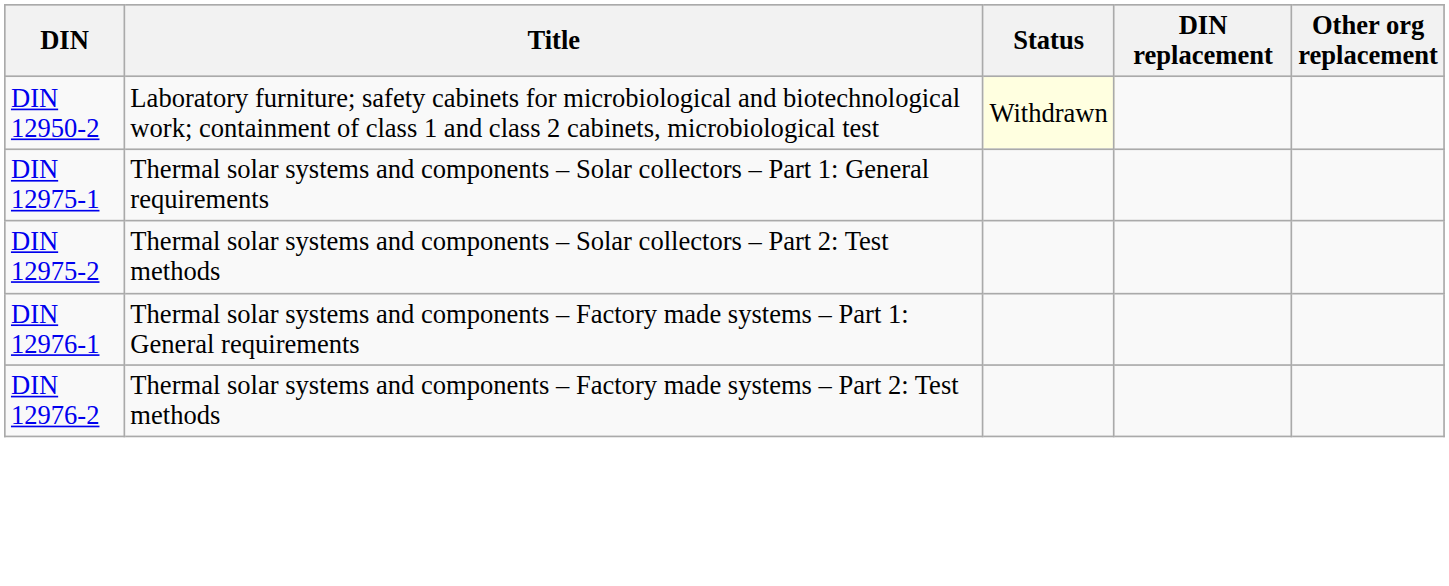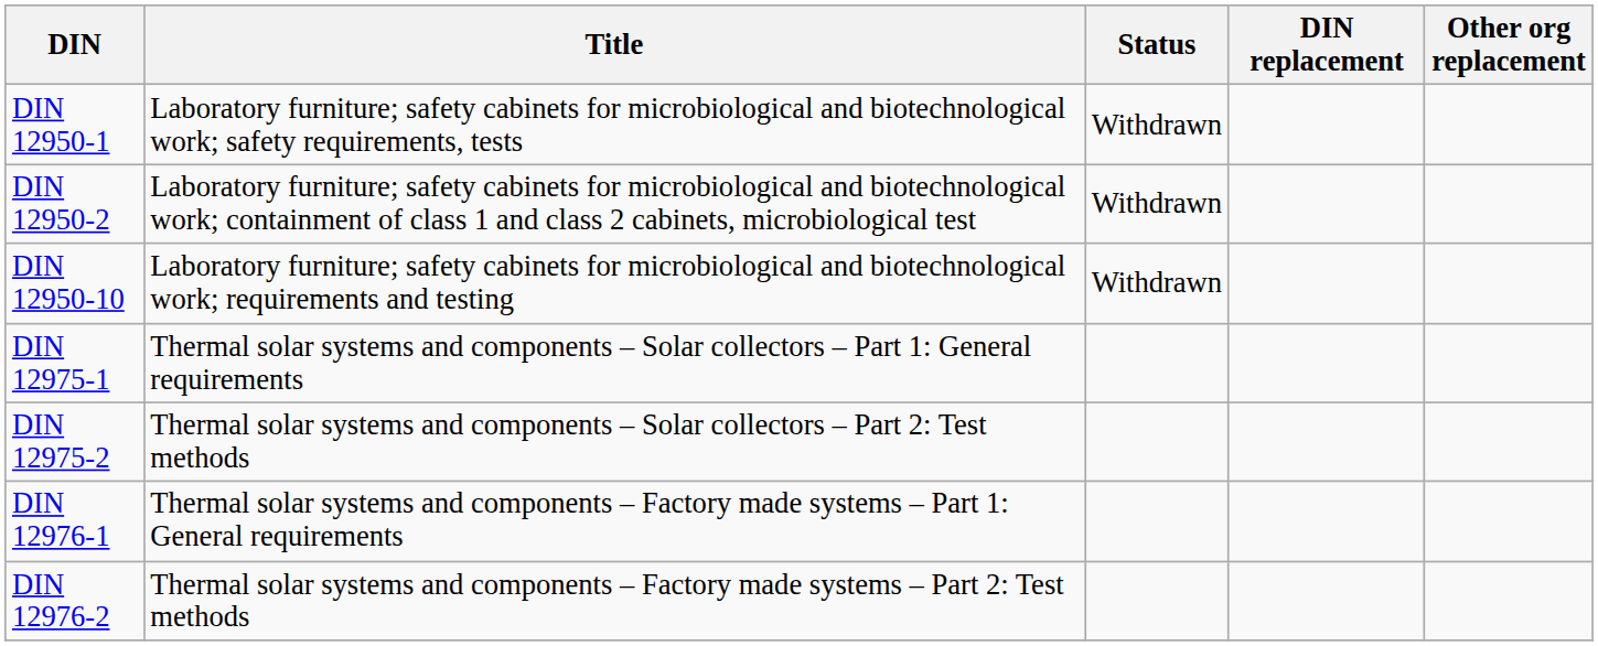 <table class="wikitable sortable">
 <tr>
 <th>DIN</th>
 <th>Title</th>
 <th>Status</th>
 <th>DIN replacement</th>
 <th>Other org<br>replacement</th>
 </tr>
 <tr>
+<td><a href='#'>DIN 12950-1</a></td>
+<td>Laboratory furniture; safety cabinets for microbiological and biotechnological work; safety requirements, tests</td>
+<td>Withdrawn</td>
+<td></td>
+<td></td>
+</tr>
+<tr>
 <td><a href='#'>DIN 12950-2</a></td>
 <td>Laboratory furniture; safety cabinets for microbiological and biotechnological work; containment of class 1 and class 2 cabinets, microbiological test</td>
-<td style="background: lightyellow;">Withdrawn</td>
+<td>Withdrawn</td>
+<td></td>
+<td></td>
+</tr>
+<tr>
+<td><a href='#'>DIN 12950-10</a></td>
+<td>Laboratory furniture; safety cabinets for microbiological and biotechnological work; requirements and testing</td>
+<td>Withdrawn</td>
 <td></td>
 <td></td>
 </tr>
 <tr>
 <td><a href='#'>DIN 12975-1</a></td>
 <td>Thermal solar systems and components – Solar collectors – Part 1: General requirements</td>
 <td></td>
 <td></td>
 <td></td>
 </tr>
 <tr>
 <td><a href='#'>DIN 12975-2</a></td>
 <td>Thermal solar systems and components – Solar collectors – Part 2: Test methods</td>
 <td></td>
 <td></td>
 <td></td>
 </tr>
 <tr>
 <td><a href='#'>DIN 12976-1</a></td>
 <td>Thermal solar systems and components – Factory made systems – Part 1: General requirements</td>
 <td></td>
 <td></td>
 <td></td>
 </tr>
 <tr>
 <td><a href='#'>DIN 12976-2</a></td>
 <td>Thermal solar systems and components – Factory made systems – Part 2: Test methods</td>
 <td></td>
 <td></td>
 <td></td>
 </tr>
 </table>
